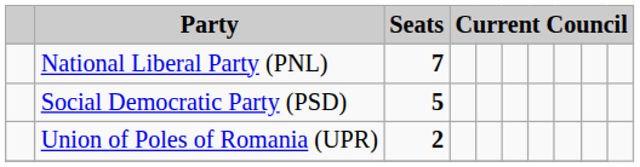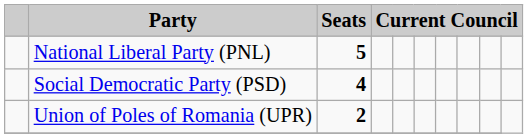 <table class="wikitable">
 <tr>
 <th style="background:#ccc">   </th>
 <th style="background:#ccc">Party</th>
 <th style="background:#ccc">Seats</th>
 <th style="background:#ccc" colspan="7">Current Council</th>
 </tr>
 <tr>
 <td>  </td>
 <td><a href='#'>National Liberal Party</a> (PNL)</td>
-<td style="text-align: right"><strong>7</strong></td>
+<td style="text-align: right"><strong>5</strong></td>
 <td>  </td>
 <td>  </td>
 <td>  </td>
 <td>  </td>
 <td>  </td>
 <td>  </td>
 <td>  </td>
 </tr>
 <tr>
 <td>  </td>
 <td><a href='#'>Social Democratic Party</a> (PSD)</td>
-<td style="text-align: right"><strong>5</strong></td>
+<td style="text-align: right"><strong>4</strong></td>
 <td>  </td>
 <td>  </td>
 <td>  </td>
 <td>  </td>
 <td> </td>
 <td> </td>
 <td> </td>
 </tr>
 <tr>
 <td>  </td>
 <td><a href='#'>Union of Poles of Romania</a> (UPR)</td>
 <td style="text-align: right"><strong>2</strong></td>
 <td>  </td>
 <td>  </td>
 <td> </td>
 <td> </td>
 <td> </td>
 <td> </td>
 </tr>
 <tr>
 </tr>
 </table>
